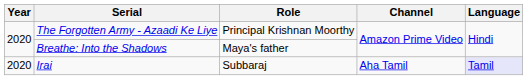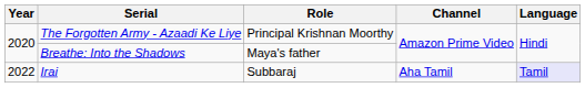 <table class="wikitable sortable">
 <tr>
 <th>Year</th>
 <th>Serial</th>
 <th>Role</th>
 <th>Channel</th>
 <th>Language</th>
 </tr>
 <tr>
 <td rowspan="2">2020</td>
 <td><em><a href='#'>The Forgotten Army - Azaadi Ke Liye</a></em></td>
 <td>Principal Krishnan Moorthy</td>
 <td rowspan="2"><a href='#'>Amazon Prime Video</a></td>
 <td rowspan="2"><a href='#'>Hindi</a></td>
 </tr>
 <tr>
 <td><em><a href='#'>Breathe: Into the Shadows</a></em></td>
 <td>Maya's father</td>
 </tr>
 <tr>
-<td>2020</td>
+<td>2022</td>
 <td><em><a href='#'>Irai</a></em></td>
 <td>Subbaraj</td>
 <td><a href='#'>Aha Tamil</a></td>
 <td style="background: lavender;"><a href='#'>Tamil</a></td>
 </tr>
 </table>
